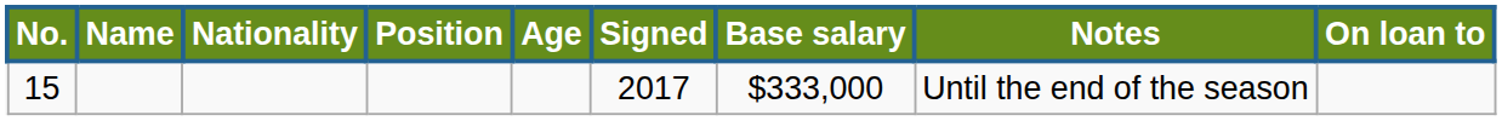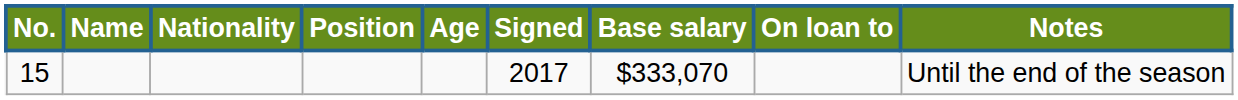 <table class="wikitable sortable" style="text-align:left; font-size:90%; max-width:1100px;">
 <tr>
 <th style="background-color:#658D1B; color:#FFFFFF; border:2px solid #236192;" scope="col" data-sort-type="number">No.</th>
 <th style="background-color:#658D1B; color:#FFFFFF; border:2px solid #236192;" scope="col">Name</th>
 <th style="background-color:#658D1B; color:#FFFFFF; border:2px solid #236192;" scope="col">Nationality</th>
 <th style="background-color:#658D1B; color:#FFFFFF; border:2px solid #236192;" scope="col">Position</th>
 <th style="background-color:#658D1B; color:#FFFFFF; border:2px solid #236192;" scope="col">Age</th>
 <th style="background-color:#658D1B; color:#FFFFFF; border:2px solid #236192;" scope="col">Signed</th>
 <th style="background-color:#658D1B; color:#FFFFFF; border:2px solid #236192;" scope="col">Base salary</th>
+<th style="background-color:#658D1B; color:#FFFFFF; border:2px solid #236192;" scope="col">On loan to</th>
 <th style="background-color:#658D1B; color:#FFFFFF; border:2px solid #236192;" scope="col">Notes</th>
-<th style="background-color:#658D1B; color:#FFFFFF; border:2px solid #236192;" scope="col">On loan to</th>
 </tr>
 <tr>
 <td align=center>15</td>
 <td></td>
 <td></td>
 <td align=center><a href='#'></a></td>
 <td align=center></td>
 <td align=center>2017</td>
-<td align=center>$333,000</td>
+<td align=center>$333,070</td>
+<td></td>
 <td>Until the end of the season</td>
-<td></td>
 </tr>
 </table>
